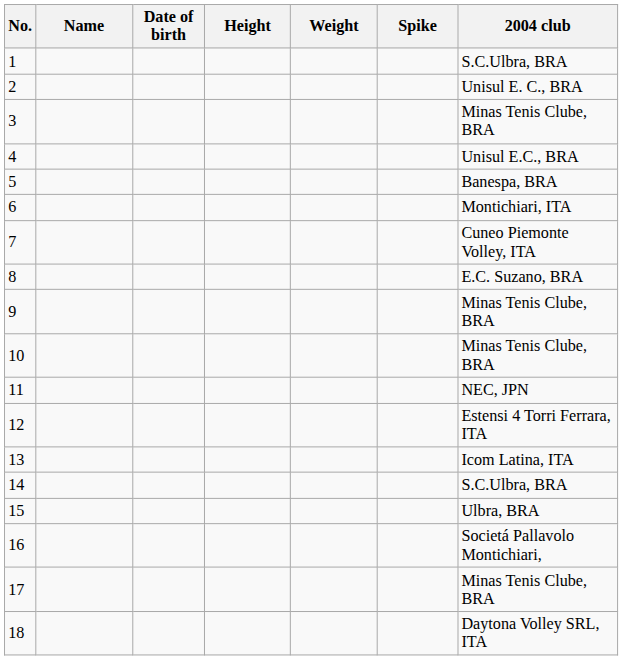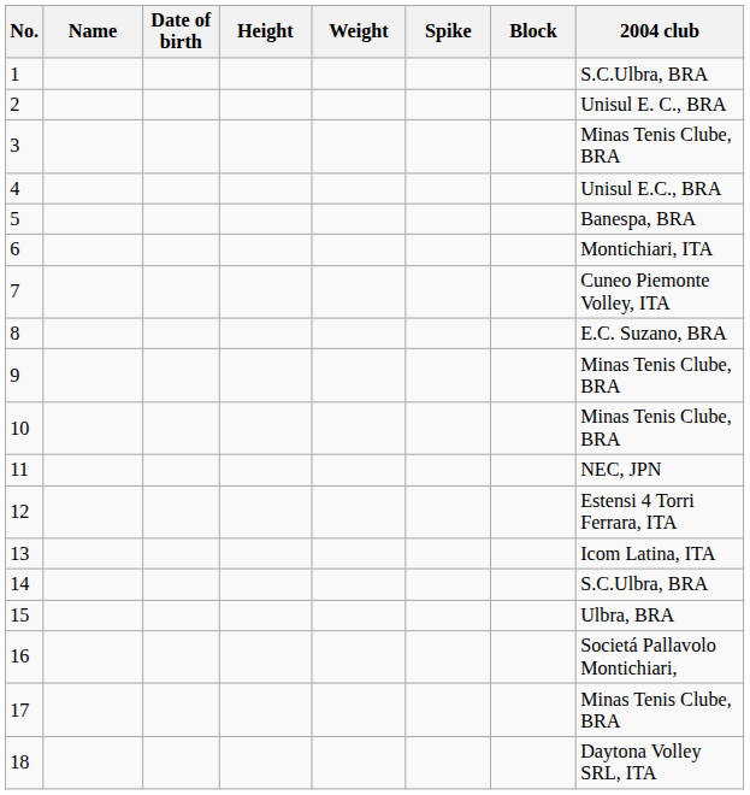 <table class="wikitable sortable" style=font-size:100%; text-align:center;>
 <tr>
 <th>No.</th>
 <th style=width:12em>Name</th>
 <th style=width:8em>Date of birth</th>
 <th style=width:9em>Height</th>
 <th style=width:9em>Weight</th>
 <th style=width:9em>Spike</th>
+<th style=width:9em>Block</th>
 <th style=width:19em>2004 club</th>
 </tr>
 <tr>
 <td>1</td>
 <td align=left></td>
 <td align=right></td>
+<td></td>
 <td></td>
 <td></td>
 <td></td>
 <td align=left>S.C.Ulbra, BRA</td>
 </tr>
 <tr>
 <td>2</td>
 <td align=left></td>
 <td align=right></td>
 <td></td>
 <td></td>
 <td></td>
+<td></td>
 <td align=left>Unisul E. C., BRA</td>
 </tr>
 <tr>
 <td>3</td>
 <td align=left></td>
 <td align=right></td>
+<td></td>
 <td></td>
 <td></td>
 <td></td>
 <td align=left>Minas Tenis Clube, BRA</td>
 </tr>
 <tr>
 <td>4</td>
 <td align=left></td>
 <td align=right></td>
 <td></td>
 <td></td>
 <td></td>
+<td></td>
 <td align=left>Unisul E.C., BRA</td>
 </tr>
 <tr>
 <td>5</td>
 <td align=left></td>
 <td align=right></td>
+<td></td>
 <td></td>
 <td></td>
 <td></td>
 <td align=left>Banespa, BRA</td>
 </tr>
 <tr>
 <td>6</td>
 <td align=left></td>
 <td align=right></td>
 <td></td>
 <td></td>
 <td></td>
+<td></td>
 <td align=left>Montichiari, ITA</td>
 </tr>
 <tr>
 <td>7</td>
 <td align=left></td>
 <td align=right></td>
+<td></td>
 <td></td>
 <td></td>
 <td></td>
 <td align=left>Cuneo Piemonte Volley, ITA</td>
 </tr>
 <tr>
 <td>8</td>
 <td align=left></td>
 <td align=right></td>
 <td></td>
 <td></td>
 <td></td>
+<td></td>
 <td align=left>E.C. Suzano, BRA</td>
 </tr>
 <tr>
 <td>9</td>
 <td align=left></td>
 <td align=right></td>
+<td></td>
 <td></td>
 <td></td>
 <td></td>
 <td align=left>Minas Tenis Clube, BRA</td>
 </tr>
 <tr>
 <td>10</td>
 <td align=left></td>
 <td align=right></td>
 <td></td>
 <td></td>
 <td></td>
+<td></td>
 <td align=left>Minas Tenis Clube, BRA</td>
 </tr>
 <tr>
 <td>11</td>
 <td align=left></td>
 <td align=right></td>
+<td></td>
 <td></td>
 <td></td>
 <td></td>
 <td align=left>NEC, JPN</td>
 </tr>
 <tr>
 <td>12</td>
 <td align=left></td>
 <td align=right></td>
 <td></td>
 <td></td>
 <td></td>
+<td></td>
 <td align=left>Estensi 4 Torri Ferrara, ITA</td>
 </tr>
 <tr>
 <td>13</td>
 <td align=left></td>
 <td align=right></td>
+<td></td>
 <td></td>
 <td></td>
 <td></td>
 <td align=left>Icom Latina, ITA</td>
 </tr>
 <tr>
 <td>14</td>
 <td align=left></td>
 <td align=right></td>
 <td></td>
 <td></td>
 <td></td>
+<td></td>
 <td align=left>S.C.Ulbra, BRA</td>
 </tr>
 <tr>
 <td>15</td>
 <td align=left></td>
 <td align=right></td>
+<td></td>
 <td></td>
 <td></td>
 <td></td>
 <td align=left>Ulbra, BRA</td>
 </tr>
 <tr>
 <td>16</td>
 <td align=left></td>
 <td align=right></td>
 <td></td>
 <td></td>
 <td></td>
+<td></td>
 <td align=left>Societá Pallavolo Montichiari,</td>
 </tr>
 <tr>
 <td>17</td>
 <td align=left></td>
 <td align=right></td>
+<td></td>
 <td></td>
 <td></td>
 <td></td>
 <td align=left>Minas Tenis Clube, BRA</td>
 </tr>
 <tr>
 <td>18</td>
 <td align=left></td>
 <td align=right></td>
 <td></td>
 <td></td>
 <td></td>
+<td></td>
 <td align=left>Daytona Volley SRL, ITA</td>
 </tr>
 </table>
